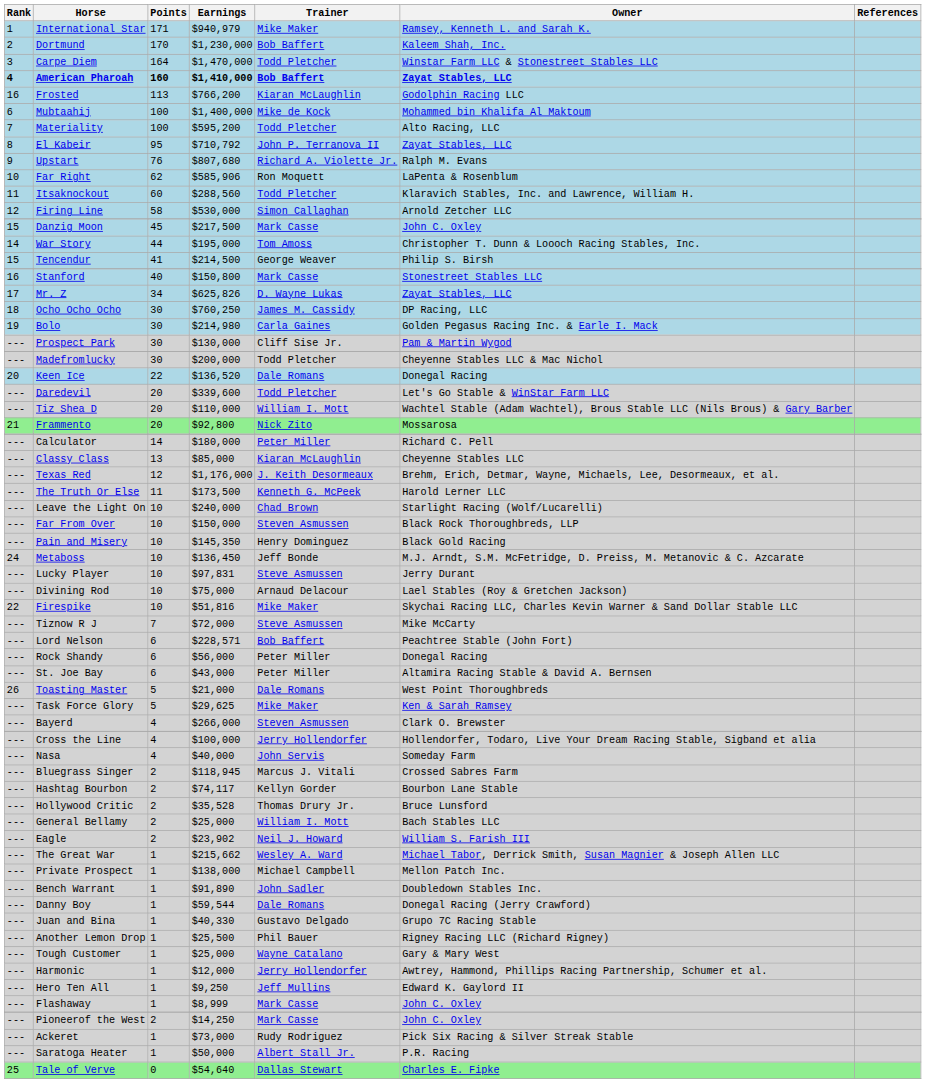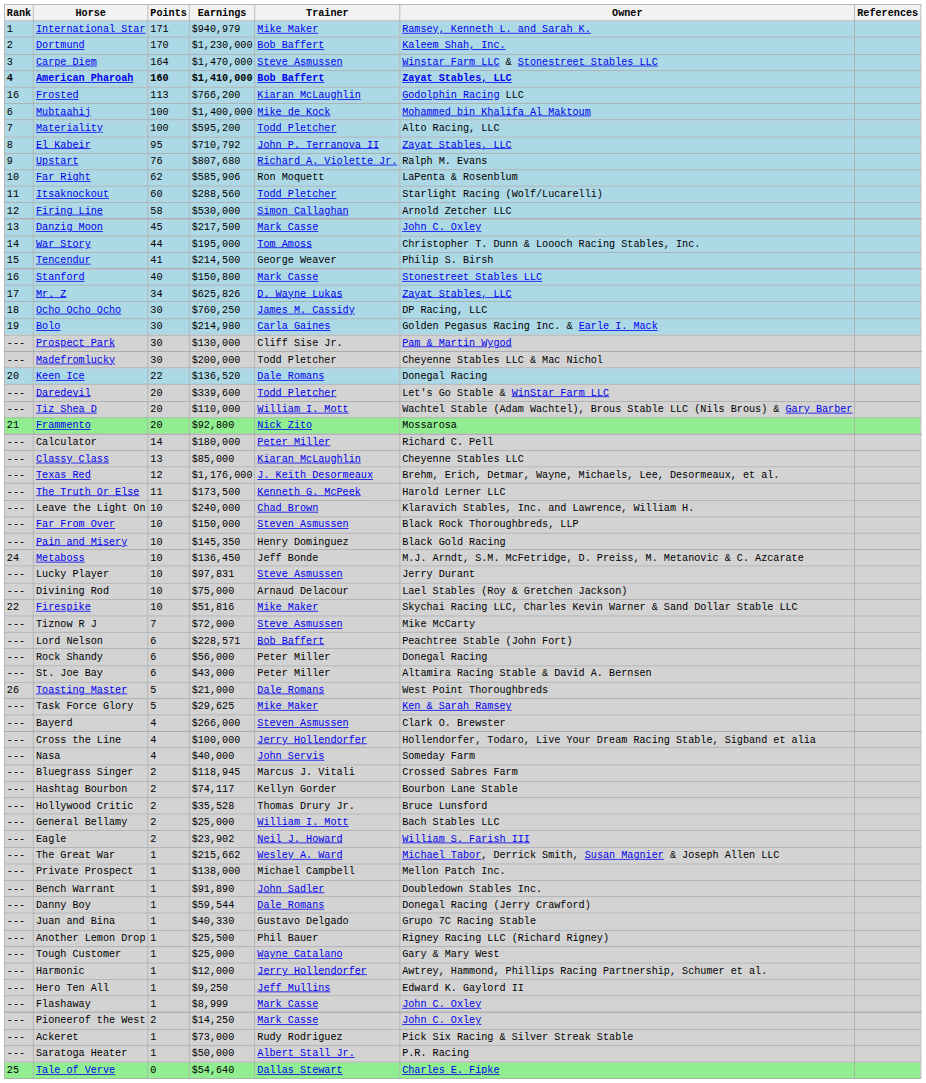 <table class="wikitable">
 <tr>
 <th>Rank</th>
 <th>Horse</th>
 <th>Points</th>
 <th>Earnings</th>
 <th>Trainer</th>
 <th>Owner</th>
 <th>References<br></th>
 </tr>
 <tr bgcolor="lightblue">
 <td>1</td>
 <td><a href='#'>International Star</a></td>
 <td>171</td>
 <td>$940,979</td>
 <td><a href='#'>Mike Maker</a></td>
 <td><a href='#'>Ramsey, Kenneth L. and Sarah K.</a></td>
 <td></td>
 </tr>
 <tr bgcolor="lightblue">
 <td>2</td>
 <td><a href='#'>Dortmund</a></td>
 <td>170</td>
 <td>$1,230,000</td>
 <td><a href='#'>Bob Baffert</a></td>
 <td><a href='#'>Kaleem Shah, Inc.</a></td>
 <td></td>
 </tr>
 <tr bgcolor="lightblue">
 <td>3</td>
 <td><a href='#'>Carpe Diem</a></td>
 <td>164</td>
 <td>$1,470,000</td>
-<td><a href='#'>Todd Pletcher</a></td>
+<td><a href='#'>Steve Asmussen</a></td>
 <td><a href='#'>Winstar Farm LLC</a> & <a href='#'>Stonestreet Stables LLC</a></td>
 <td></td>
 </tr>
 <tr bgcolor="lightblue">
 <td><strong>4</strong></td>
 <td><strong><a href='#'>American Pharoah</a></strong></td>
 <td><strong>160</strong></td>
 <td><strong>$1,410,000</strong></td>
 <td><strong><a href='#'>Bob Baffert</a></strong></td>
 <td><strong><a href='#'>Zayat Stables, LLC</a></strong></td>
 <td></td>
 </tr>
 <tr bgcolor="lightblue">
 <td>16</td>
 <td><a href='#'>Frosted</a></td>
 <td>113</td>
 <td>$766,200</td>
 <td><a href='#'>Kiaran McLaughlin</a></td>
 <td><a href='#'>Godolphin Racing</a> LLC</td>
 <td></td>
 </tr>
 <tr bgcolor="lightblue">
 <td>6</td>
 <td><a href='#'>Mubtaahij</a></td>
 <td>100</td>
 <td>$1,400,000</td>
 <td><a href='#'>Mike de Kock</a></td>
 <td><a href='#'>Mohammed bin Khalifa Al Maktoum</a></td>
 <td></td>
 </tr>
 <tr bgcolor="lightblue">
 <td>7</td>
 <td><a href='#'>Materiality</a></td>
 <td>100</td>
 <td>$595,200</td>
 <td><a href='#'>Todd Pletcher</a></td>
 <td>Alto Racing, LLC</td>
 <td></td>
 </tr>
 <tr bgcolor="lightblue">
 <td>8</td>
 <td><a href='#'>El Kabeir</a></td>
 <td>95</td>
 <td>$710,792</td>
 <td><a href='#'>John P. Terranova II</a></td>
 <td><a href='#'>Zayat Stables, LLC</a></td>
 <td></td>
 </tr>
 <tr bgcolor="lightblue">
 <td>9</td>
 <td><a href='#'>Upstart</a></td>
 <td>76</td>
 <td>$807,680</td>
 <td><a href='#'>Richard A. Violette Jr.</a></td>
 <td>Ralph M. Evans</td>
 <td></td>
 </tr>
 <tr bgcolor="lightblue">
 <td>10</td>
 <td><a href='#'>Far Right</a></td>
 <td>62</td>
 <td>$585,906</td>
 <td>Ron Moquett</td>
 <td>LaPenta & Rosenblum</td>
 <td></td>
 </tr>
 <tr bgcolor="lightblue">
 <td>11</td>
 <td><a href='#'>Itsaknockout</a></td>
 <td>60</td>
 <td>$288,560</td>
 <td><a href='#'>Todd Pletcher</a></td>
-<td>Klaravich Stables, Inc. and Lawrence, William H.</td>
+<td>Starlight Racing (Wolf/Lucarelli)</td>
 <td></td>
 </tr>
 <tr bgcolor="lightblue">
 <td>12</td>
 <td><a href='#'>Firing Line</a></td>
 <td>58</td>
 <td>$530,000</td>
 <td><a href='#'>Simon Callaghan</a></td>
 <td>Arnold Zetcher LLC</td>
 <td></td>
 </tr>
 <tr bgcolor="lightgray">
 </tr>
 <tr --||	>
 </tr>
 <tr bgcolor="lightblue">
-<td>15</td>
+<td>13</td>
 <td><a href='#'>Danzig Moon</a></td>
 <td>45</td>
 <td>$217,500</td>
 <td><a href='#'>Mark Casse</a></td>
 <td><a href='#'>John C. Oxley</a></td>
 <td></td>
 </tr>
 <tr bgcolor="lightblue">
 <td>14</td>
 <td><a href='#'>War Story</a></td>
 <td>44</td>
 <td>$195,000</td>
 <td><a href='#'>Tom Amoss</a></td>
 <td>Christopher T. Dunn & Loooch Racing Stables, Inc.</td>
 <td></td>
 </tr>
 <tr bgcolor="lightblue">
 <td>15</td>
 <td><a href='#'>Tencendur</a></td>
 <td>41</td>
 <td>$214,500</td>
 <td>George Weaver</td>
 <td>Philip S. Birsh</td>
 <td></td>
 </tr>
 <tr bgcolor="lightgray">
 </tr>
 <tr --|| >
 </tr>
 <tr bgcolor="lightgray">
 </tr>
 <tr --|| >
 </tr>
 <tr bgcolor="lightgray">
 </tr>
 <tr --||	>
 </tr>
 <tr bgcolor="lightblue">
 <td>16</td>
 <td><a href='#'>Stanford</a></td>
 <td>40</td>
 <td>$150,800</td>
 <td><a href='#'>Mark Casse</a></td>
 <td><a href='#'>Stonestreet Stables LLC</a></td>
 <td></td>
 </tr>
 <tr bgcolor="lightblue">
 <td>17</td>
 <td><a href='#'>Mr. Z</a></td>
 <td>34</td>
 <td>$625,826</td>
 <td><a href='#'>D. Wayne Lukas</a></td>
 <td><a href='#'>Zayat Stables, LLC</a></td>
 <td></td>
 </tr>
 <tr bgcolor="lightblue">
 <td>18</td>
 <td><a href='#'>Ocho Ocho Ocho</a></td>
 <td>30</td>
 <td>$760,250</td>
 <td><a href='#'>James M. Cassidy</a></td>
 <td>DP Racing, LLC</td>
 <td></td>
 </tr>
 <tr bgcolor="lightblue">
 <td>19</td>
 <td><a href='#'>Bolo</a></td>
 <td>30</td>
 <td>$214,980</td>
 <td><a href='#'>Carla Gaines</a></td>
 <td>Golden Pegasus Racing Inc. & <a href='#'>Earle I. Mack</a></td>
 <td></td>
 </tr>
 <tr bgcolor="lightgray">
 <td>---</td>
 <td><a href='#'>Prospect Park</a></td>
 <td>30</td>
 <td>$130,000</td>
 <td>Cliff Sise Jr.</td>
 <td><a href='#'>Pam & Martin Wygod</a></td>
 <td></td>
 </tr>
 <tr bgcolor="lightgray">
 </tr>
 <tr --|| >
 </tr>
 <tr bgcolor="lightgray">
 <td>---</td>
 <td><a href='#'>Madefromlucky</a></td>
 <td>30</td>
 <td>$200,000</td>
 <td>Todd Pletcher</td>
 <td>Cheyenne Stables LLC & Mac Nichol</td>
 <td></td>
 </tr>
 <tr bgcolor="lightblue">
 <td>20</td>
 <td><a href='#'>Keen Ice</a></td>
 <td>22</td>
 <td>$136,520</td>
 <td><a href='#'>Dale Romans</a></td>
 <td>Donegal Racing</td>
 <td></td>
 </tr>
 <tr bgcolor="lightgray">
 <td>---</td>
 <td><a href='#'>Daredevil</a></td>
 <td>20</td>
 <td>$339,600</td>
 <td><a href='#'>Todd Pletcher</a></td>
 <td>Let's Go Stable & <a href='#'>WinStar Farm LLC</a></td>
 <td></td>
 </tr>
 <tr bgcolor="lightgray">
 <td>---</td>
 <td><a href='#'>Tiz Shea D</a></td>
 <td>20</td>
 <td>$110,000</td>
 <td><a href='#'>William I. Mott</a></td>
 <td>Wachtel Stable (Adam Wachtel), Brous Stable LLC (Nils Brous) & <a href='#'>Gary Barber</a></td>
 <td></td>
 </tr>
 <tr bgcolor="lightgreen">
 <td>21</td>
 <td><a href='#'>Frammento</a></td>
 <td>20</td>
 <td>$92,800</td>
 <td><a href='#'>Nick Zito</a></td>
 <td>Mossarosa</td>
 <td></td>
 </tr>
 <tr bgcolor="lightgray">
 </tr>
 <tr -- || >
 </tr>
 <tr bgcolor="lightgray">
 <td>---</td>
 <td>Calculator</td>
 <td>14</td>
 <td>$180,000</td>
 <td><a href='#'>Peter Miller</a></td>
 <td>Richard C. Pell</td>
 <td></td>
 </tr>
 <tr bgcolor="lightgray">
 <td>---</td>
 <td><a href='#'>Classy Class</a></td>
 <td>13</td>
 <td>$85,000</td>
 <td><a href='#'>Kiaran McLaughlin</a></td>
 <td>Cheyenne Stables LLC</td>
 <td></td>
 </tr>
 <tr bgcolor="lightgray">
 <td>---</td>
 <td><a href='#'>Texas Red</a></td>
 <td>12</td>
 <td>$1,176,000</td>
 <td><a href='#'>J. Keith Desormeaux</a></td>
 <td>Brehm, Erich, Detmar, Wayne, Michaels, Lee, Desormeaux, et al.</td>
 <td></td>
 </tr>
 <tr bgcolor="lightgray">
 <td>---</td>
 <td><a href='#'>The Truth Or Else</a></td>
 <td>11</td>
 <td>$173,500</td>
 <td><a href='#'>Kenneth G. McPeek</a></td>
 <td>Harold Lerner LLC</td>
 <td></td>
 </tr>
 <tr bgcolor="lightgray">
 <td>---</td>
 <td>Leave the Light On</td>
 <td>10</td>
 <td>$240,000</td>
 <td><a href='#'>Chad Brown</a></td>
-<td>Starlight Racing (Wolf/Lucarelli)</td>
+<td>Klaravich Stables, Inc. and Lawrence, William H.</td>
 <td></td>
 </tr>
 <tr bgcolor="lightgray">
 <td>---</td>
 <td><a href='#'>Far From Over</a></td>
 <td>10</td>
 <td>$150,000</td>
 <td><a href='#'>Steven Asmussen</a></td>
 <td>Black Rock Thoroughbreds, LLP</td>
 <td></td>
 </tr>
 <tr bgcolor="lightgray">
 <td>---</td>
 <td><a href='#'>Pain and Misery</a></td>
 <td>10</td>
 <td>$145,350</td>
 <td>Henry Dominguez</td>
 <td>Black Gold Racing</td>
 <td></td>
 </tr>
 <tr bgcolor="lightgray">
 <td>24</td>
 <td><a href='#'>Metaboss</a></td>
 <td>10</td>
 <td>$136,450</td>
 <td>Jeff Bonde</td>
 <td>M.J. Arndt, S.M. McFetridge, D. Preiss, M. Metanovic & C. Azcarate</td>
 <td></td>
 </tr>
 <tr bgcolor="lightgray">
 <td>---</td>
 <td>Lucky Player</td>
 <td>10</td>
 <td>$97,831</td>
 <td><a href='#'>Steve Asmussen</a></td>
 <td>Jerry Durant</td>
 <td></td>
 </tr>
 <tr bgcolor="lightgray">
 <td>---</td>
 <td>Divining Rod</td>
 <td>10</td>
 <td>$75,000</td>
 <td>Arnaud Delacour</td>
 <td>Lael Stables (Roy & Gretchen Jackson)</td>
 <td></td>
 </tr>
 <tr bgcolor="lightgray">
 <td>22</td>
 <td><a href='#'>Firespike</a></td>
 <td>10</td>
 <td>$51,816</td>
 <td><a href='#'>Mike Maker</a></td>
 <td>Skychai Racing LLC, Charles Kevin Warner & Sand Dollar Stable LLC</td>
 <td></td>
 </tr>
 <tr bgcolor="lightgray">
 <td>---</td>
 <td>Tiznow R J</td>
 <td>7</td>
 <td>$72,000</td>
 <td><a href='#'>Steve Asmussen</a></td>
 <td>Mike McCarty</td>
 <td></td>
 </tr>
 <tr bgcolor="lightgray">
 <td>---</td>
 <td>Lord Nelson</td>
 <td>6</td>
 <td>$228,571</td>
 <td><a href='#'>Bob Baffert</a></td>
 <td>Peachtree Stable (John Fort)</td>
 <td></td>
 </tr>
 <tr bgcolor="lightgray">
 <td>---</td>
 <td>Rock Shandy</td>
 <td>6</td>
 <td>$56,000</td>
 <td>Peter Miller</td>
 <td>Donegal Racing</td>
 <td></td>
 </tr>
 <tr bgcolor="lightgray">
 <td>---</td>
 <td>St. Joe Bay</td>
 <td>6</td>
 <td>$43,000</td>
 <td>Peter Miller</td>
 <td>Altamira Racing Stable & David A. Bernsen</td>
 <td></td>
 </tr>
 <tr bgcolor="lightgray">
 <td>26</td>
 <td><a href='#'>Toasting Master</a></td>
 <td>5</td>
 <td>$21,000</td>
 <td><a href='#'>Dale Romans</a></td>
 <td>West Point Thoroughbreds</td>
 <td></td>
 </tr>
 <tr bgcolor="lightgray">
 <td>---</td>
 <td>Task Force Glory</td>
 <td>5</td>
 <td>$29,625</td>
 <td><a href='#'>Mike Maker</a></td>
 <td><a href='#'>Ken & Sarah Ramsey</a></td>
 <td></td>
 </tr>
 <tr bgcolor="lightgray">
 <td>---</td>
 <td>Bayerd</td>
 <td>4</td>
 <td>$266,000</td>
 <td><a href='#'>Steven Asmussen</a></td>
 <td>Clark O. Brewster</td>
 <td></td>
 </tr>
 <tr bgcolor="lightgray">
 </tr>
 <tr --||	Imperia	||	4	||$171,804	|| Kiaran McLaughlin||	>
 </tr>
 <tr bgcolor="lightgray">
 <td>---</td>
 <td>Cross the Line</td>
 <td>4</td>
 <td>$100,000</td>
 <td><a href='#'>Jerry Hollendorfer</a></td>
 <td>Hollendorfer, Todaro, Live Your Dream Racing Stable, Sigband et alia</td>
 <td></td>
 </tr>
 <tr bgcolor="lightgray">
 <td>---</td>
 <td>Nasa</td>
 <td>4</td>
 <td>$40,000</td>
 <td><a href='#'>John Servis</a></td>
 <td>Someday Farm</td>
 <td></td>
 </tr>
 <tr bgcolor="lightgray">
 <td>---</td>
 <td>Bluegrass Singer</td>
 <td>2</td>
 <td>$118,945</td>
 <td>Marcus J. Vitali</td>
 <td>Crossed Sabres Farm</td>
 <td></td>
 </tr>
 <tr bgcolor="lightgray">
 <td>---</td>
 <td>Hashtag Bourbon</td>
 <td>2</td>
 <td>$74,117</td>
 <td>Kellyn Gorder</td>
 <td>Bourbon Lane Stable</td>
 <td></td>
 </tr>
 <tr bgcolor="lightgray">
 <td>---</td>
 <td>Hollywood Critic</td>
 <td>2</td>
 <td>$35,528</td>
 <td>Thomas Drury Jr.</td>
 <td>Bruce Lunsford</td>
 <td></td>
 </tr>
 <tr bgcolor="lightgray">
 <td>---</td>
 <td>General Bellamy</td>
 <td>2</td>
 <td>$25,000</td>
 <td><a href='#'>William I. Mott</a></td>
 <td>Bach Stables LLC</td>
 <td></td>
 </tr>
 <tr bgcolor="lightgray">
 <td>---</td>
 <td>Eagle</td>
 <td>2</td>
 <td>$23,902</td>
 <td><a href='#'>Neil J. Howard</a></td>
 <td><a href='#'>William S. Farish III</a></td>
 <td></td>
 </tr>
 <tr bgcolor="lightgray">
 <td>---</td>
 <td>The Great War</td>
 <td>1</td>
 <td>$215,662</td>
 <td><a href='#'>Wesley A. Ward</a></td>
 <td><a href='#'>Michael Tabor</a>, Derrick Smith, <a href='#'>Susan Magnier</a> & Joseph Allen LLC</td>
 <td></td>
 </tr>
 <tr bgcolor="lightgray">
 <td>---</td>
 <td>Private Prospect</td>
 <td>1</td>
 <td>$138,000</td>
 <td>Michael Campbell</td>
 <td>Mellon Patch Inc.</td>
 <td></td>
 </tr>
 <tr bgcolor="lightgray">
 <td>---</td>
 <td>Bench Warrant</td>
 <td>1</td>
 <td>$91,890</td>
 <td><a href='#'>John Sadler</a></td>
 <td>Doubledown Stables Inc.</td>
 <td></td>
 </tr>
 <tr bgcolor="lightgray">
 <td>---</td>
 <td>Danny Boy</td>
 <td>1</td>
 <td>$59,544</td>
 <td><a href='#'>Dale Romans</a></td>
 <td>Donegal Racing (Jerry Crawford)</td>
 <td></td>
 </tr>
 <tr bgcolor="lightgray">
 <td>---</td>
 <td>Juan and Bina</td>
 <td>1</td>
 <td>$40,330</td>
 <td>Gustavo Delgado</td>
 <td>Grupo 7C Racing Stable</td>
 <td></td>
 </tr>
 <tr bgcolor="lightgray">
 <td>---</td>
 <td>Another Lemon Drop</td>
 <td>1</td>
 <td>$25,500</td>
 <td>Phil Bauer</td>
 <td>Rigney Racing LLC (Richard Rigney)</td>
 <td></td>
 </tr>
 <tr bgcolor="lightgray">
 <td>---</td>
 <td>Tough Customer</td>
 <td>1</td>
 <td>$25,000</td>
 <td><a href='#'>Wayne Catalano</a></td>
 <td>Gary & Mary West</td>
 <td></td>
 </tr>
 <tr bgcolor="lightgray">
 <td>---</td>
 <td>Harmonic</td>
 <td>1</td>
 <td>$12,000</td>
 <td><a href='#'>Jerry Hollendorfer</a></td>
 <td>Awtrey, Hammond, Phillips Racing Partnership, Schumer et al.</td>
 <td></td>
 </tr>
 <tr bgcolor="lightgray">
 <td>---</td>
 <td>Hero Ten All</td>
 <td>1</td>
 <td>$9,250</td>
 <td><a href='#'>Jeff Mullins</a></td>
 <td>Edward K. Gaylord II</td>
 <td></td>
 </tr>
 <tr bgcolor="lightgray">
 <td>---</td>
 <td>Flashaway</td>
 <td>1</td>
 <td>$8,999</td>
 <td><a href='#'>Mark Casse</a></td>
 <td><a href='#'>John C. Oxley</a></td>
 <td></td>
 </tr>
 <tr bgcolor="lightgray">
 </tr>
 <tr --||	Where's the Moon ||	20	||	$236,000	|| Henry Dominguez	|| J. Kirk & Judy Robinson  ||>
 </tr>
 <tr bgcolor="lightgray">
 <td>---</td>
 <td>Pioneerof the West</td>
 <td>2</td>
 <td>$14,250</td>
 <td><a href='#'>Mark Casse</a></td>
 <td><a href='#'>John C. Oxley</a></td>
 <td></td>
 </tr>
 <tr bgcolor="lightgray">
 <td>---</td>
 <td>Ackeret</td>
 <td>1</td>
 <td>$73,000</td>
 <td>Rudy Rodriguez</td>
 <td>Pick Six Racing & Silver Streak Stable</td>
 <td></td>
 </tr>
 <tr bgcolor="lightgray">
 <td>---</td>
 <td>Saratoga Heater</td>
 <td>1</td>
 <td>$50,000</td>
 <td><a href='#'>Albert Stall Jr.</a></td>
 <td>P.R. Racing</td>
 <td></td>
 </tr>
 <tr bgcolor="lightgreen">
 <td>25</td>
 <td><a href='#'>Tale of Verve</a></td>
 <td>0</td>
 <td>$54,640</td>
 <td><a href='#'>Dallas Stewart</a></td>
 <td><a href='#'>Charles E. Fipke</a></td>
 <td></td>
 </tr>
 </table>
